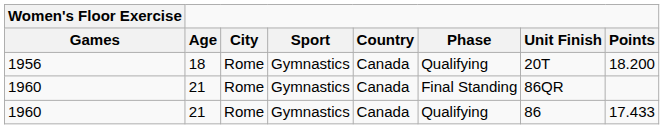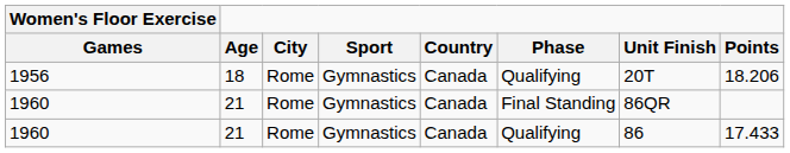 <table class="wikitable" border="1">
 <tr>
 <th>Women's Floor Exercise</th>
 </tr>
 <tr>
 <th>Games</th>
 <th>Age</th>
 <th>City</th>
 <th>Sport</th>
 <th>Country</th>
 <th>Phase</th>
 <th>Unit Finish</th>
 <th>Points</th>
 </tr>
 <tr>
 <td>1956</td>
 <td>18</td>
 <td>Rome</td>
 <td>Gymnastics</td>
 <td>Canada</td>
 <td>Qualifying</td>
 <td>20T</td>
-<td>18.200</td>
+<td>18.206</td>
 </tr>
 <tr>
 <td>1960</td>
 <td>21</td>
 <td>Rome</td>
 <td>Gymnastics</td>
 <td>Canada</td>
 <td>Final Standing</td>
 <td>86QR</td>
 <td></td>
 </tr>
 <tr>
 <td>1960</td>
 <td>21</td>
 <td>Rome</td>
 <td>Gymnastics</td>
 <td>Canada</td>
 <td>Qualifying</td>
 <td>86</td>
 <td>17.433</td>
 </tr>
 </table>
